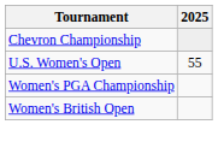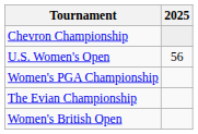 <table class="wikitable" style="font-size:95%;text-align:center;">
 <tr>
 <th>Tournament</th>
 <th>2025</th>
 </tr>
 <tr>
 <td align=left><a href='#'>Chevron Championship</a></td>
 <td style="background:#eeeeee;"></td>
 </tr>
 <tr>
 <td align=left><a href='#'>U.S. Women's Open</a></td>
-<td>55</td>
+<td>56</td>
 </tr>
 <tr>
 <td align=left><a href='#'>Women's PGA Championship</a></td>
+<td></td>
+</tr>
+<tr>
+<td align=left><a href='#'>The Evian Championship</a></td>
 <td></td>
 </tr>
 <tr>
 <td align=left><a href='#'>Women's British Open</a></td>
 <td></td>
 </tr>
 </table>
